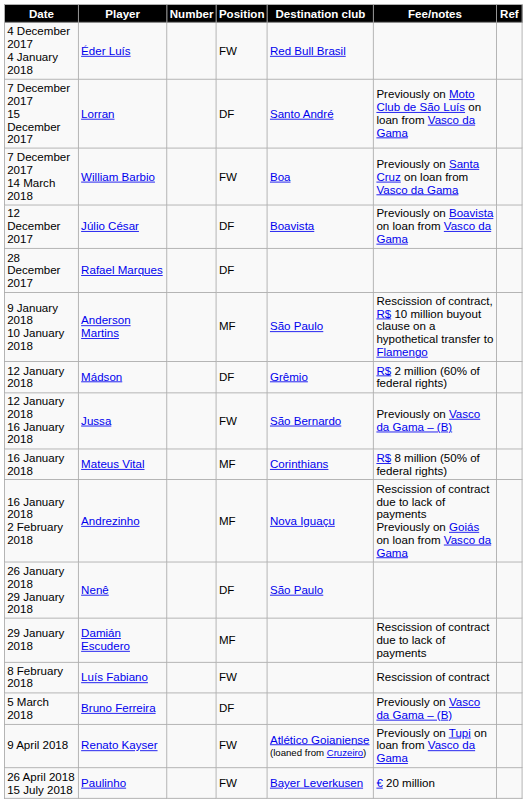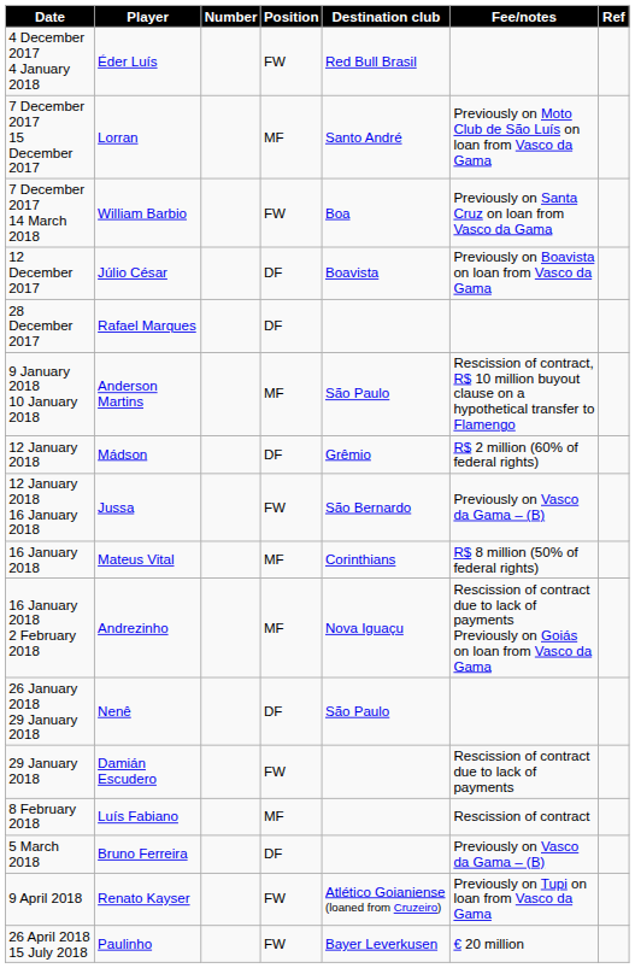 <table class="wikitable" style="text-align:left; font-size:85%;">
 <tr>
 <th style="background:#000000; color:white; width:125px;">Date</th>
 <th style="background:#000000; color:white; width:170px;">Player</th>
 <th style="background:#000000; color:white; width:50px;">Number</th>
 <th style="background:#000000; color:white; width:50px;">Position</th>
 <th style="background:#000000; color:white; width:230px;">Destination club</th>
 <th style="background:#000000; color:white; width:300px;">Fee/notes</th>
 <th style="background:#000000; color:white; width:30px;">Ref</th>
 </tr>
 <tr>
 <td>4 December 2017<br>4 January 2018</td>
 <td> <a href='#'>Éder Luís</a></td>
 <td></td>
 <td>FW</td>
 <td> <a href='#'>Red Bull Brasil</a></td>
 <td></td>
 <td></td>
 </tr>
 <tr>
 <td>7 December 2017<br>15 December 2017</td>
 <td> <a href='#'>Lorran</a></td>
 <td></td>
-<td>DF</td>
+<td>MF</td>
 <td> <a href='#'>Santo André</a></td>
 <td>Previously on <a href='#'>Moto Club de São Luís</a> on loan from <a href='#'>Vasco da Gama</a></td>
 <td></td>
 </tr>
 <tr>
 <td>7 December 2017<br>14 March 2018</td>
 <td> <a href='#'>William Barbio</a></td>
 <td></td>
 <td>FW</td>
 <td> <a href='#'>Boa</a></td>
 <td>Previously on <a href='#'>Santa Cruz</a> on loan from <a href='#'>Vasco da Gama</a></td>
 <td></td>
 </tr>
 <tr>
 <td>12 December 2017</td>
 <td> <a href='#'>Júlio César</a></td>
 <td></td>
 <td>DF</td>
 <td> <a href='#'>Boavista</a></td>
 <td>Previously on <a href='#'>Boavista</a> on loan from <a href='#'>Vasco da Gama</a></td>
 <td></td>
 </tr>
 <tr>
 <td>28 December 2017</td>
 <td> <a href='#'>Rafael Marques</a></td>
 <td></td>
 <td>DF</td>
 <td></td>
 <td></td>
 <td></td>
 </tr>
 <tr>
 <td>9 January 2018<br>10 January 2018</td>
 <td> <a href='#'>Anderson Martins</a></td>
 <td></td>
 <td>MF</td>
 <td> <a href='#'>São Paulo</a></td>
 <td>Rescission of contract, <a href='#'>R$</a> 10 million buyout clause on a hypothetical transfer to <a href='#'>Flamengo</a></td>
 <td></td>
 </tr>
 <tr>
 <td>12 January 2018</td>
 <td> <a href='#'>Mádson</a></td>
 <td></td>
 <td>DF</td>
 <td> <a href='#'>Grêmio</a></td>
 <td><a href='#'>R$</a> 2 million (60% of federal rights)</td>
 <td></td>
 </tr>
 <tr>
 <td>12 January 2018<br>16 January 2018</td>
 <td> <a href='#'>Jussa</a></td>
 <td></td>
 <td>FW</td>
 <td> <a href='#'>São Bernardo</a></td>
 <td>Previously on <a href='#'>Vasco da Gama – (B)</a></td>
 <td></td>
 </tr>
 <tr>
 <td>16 January 2018</td>
 <td> <a href='#'>Mateus Vital</a></td>
 <td></td>
 <td>MF</td>
 <td> <a href='#'>Corinthians</a></td>
 <td><a href='#'>R$</a> 8 million (50% of federal rights)</td>
 <td></td>
 </tr>
 <tr>
 <td>16 January 2018<br>2 February 2018</td>
 <td> <a href='#'>Andrezinho</a></td>
 <td></td>
 <td>MF</td>
 <td> <a href='#'>Nova Iguaçu</a></td>
 <td>Rescission of contract due to lack of payments<br>Previously on <a href='#'>Goiás</a> on loan from <a href='#'>Vasco da Gama</a></td>
 <td></td>
 </tr>
 <tr>
 <td>26 January 2018<br>29 January 2018</td>
 <td> <a href='#'>Nenê</a></td>
 <td></td>
 <td>DF</td>
 <td> <a href='#'>São Paulo</a></td>
 <td></td>
 <td></td>
 </tr>
 <tr>
 <td>29 January 2018</td>
 <td> <a href='#'>Damián Escudero</a></td>
 <td></td>
-<td>MF</td>
+<td>FW</td>
 <td></td>
 <td>Rescission of contract due to lack of payments</td>
 <td></td>
 </tr>
 <tr>
 <td>8 February 2018</td>
 <td> <a href='#'>Luís Fabiano</a></td>
 <td></td>
-<td>FW</td>
+<td>MF</td>
 <td></td>
 <td>Rescission of contract</td>
 <td> </td>
 </tr>
 <tr>
 <td>5 March 2018</td>
 <td> <a href='#'>Bruno Ferreira</a></td>
 <td></td>
 <td>DF</td>
 <td></td>
 <td>Previously on <a href='#'>Vasco da Gama – (B)</a></td>
 <td></td>
 </tr>
 <tr>
 <td>9 April 2018</td>
 <td> <a href='#'>Renato Kayser</a></td>
 <td></td>
 <td>FW</td>
 <td> <a href='#'>Atlético Goianiense</a> <small>(loaned from <a href='#'>Cruzeiro</a>)</small></td>
 <td>Previously on <a href='#'>Tupi</a> on loan from <a href='#'>Vasco da Gama</a></td>
 <td></td>
 </tr>
 <tr>
 <td>26 April 2018<br>15 July 2018</td>
 <td> <a href='#'>Paulinho</a></td>
 <td></td>
 <td>FW</td>
 <td> <a href='#'>Bayer Leverkusen</a></td>
 <td><a href='#'>€</a> 20 million</td>
 <td></td>
 </tr>
 </table>
